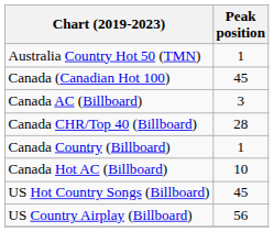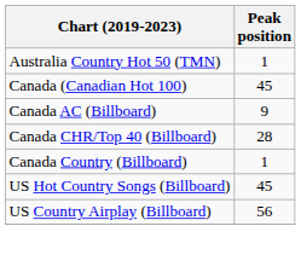 <table class="wikitable sortable">
 <tr>
 <th>Chart (2019-2023)</th>
 <th>Peak<br>position</th>
 </tr>
 <tr>
 <td>Australia <a href='#'>Country Hot 50</a> (<a href='#'>TMN</a>)</td>
 <td align="center">1</td>
 </tr>
 <tr>
 <td>Canada (<a href='#'>Canadian Hot 100</a>)</td>
 <td align="center">45</td>
 </tr>
 <tr>
 <td>Canada <a href='#'>AC</a> (<a href='#'>Billboard</a>)</td>
-<td align="center">3</td>
+<td align="center">9</td>
 </tr>
 <tr>
 <td>Canada <a href='#'>CHR/Top 40</a> (<a href='#'>Billboard</a>)</td>
 <td align="center">28</td>
 </tr>
 <tr>
 <td>Canada <a href='#'>Country</a> (<a href='#'>Billboard</a>)</td>
 <td align="center">1</td>
-</tr>
-<tr>
-<td>Canada <a href='#'>Hot AC</a> (<a href='#'>Billboard</a>)</td>
-<td align="center">10</td>
 </tr>
 <tr>
 <td>US <a href='#'>Hot Country Songs</a> (<a href='#'>Billboard</a>)</td>
 <td align="center">45</td>
 </tr>
 <tr>
 <td>US <a href='#'>Country Airplay</a> (<a href='#'>Billboard</a>)</td>
 <td align="center">56</td>
 </tr>
 <tr>
 </tr>
 </table>
